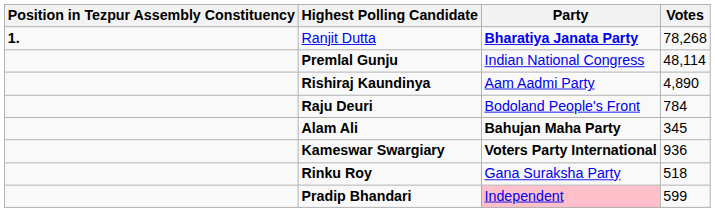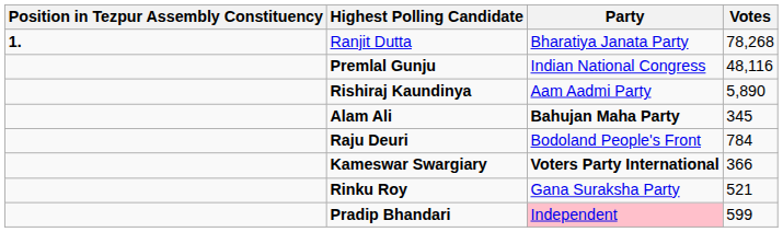 <table class="wikitable sortable">
 <tr>
 <th>Position in Tezpur Assembly Constituency</th>
 <th>Highest Polling Candidate</th>
 <th>Party</th>
 <th>Votes</th>
 </tr>
 <tr>
 <td><strong>1.</strong></td>
 <td><a href='#'>Ranjit Dutta</a></td>
-<td><strong><a href='#'>Bharatiya Janata Party</a></strong></td>
+<td><a href='#'>Bharatiya Janata Party</a></td>
 <td>78,268</td>
 </tr>
 <tr>
 <td></td>
 <td><strong>Premlal Gunju</strong></td>
 <td><a href='#'>Indian National Congress</a></td>
-<td>48,114</td>
+<td>48,116</td>
 </tr>
 <tr>
 <td></td>
 <td><strong>Rishiraj Kaundinya</strong></td>
 <td><a href='#'>Aam Aadmi Party</a></td>
-<td>4,890</td>
+<td>5,890</td>
+</tr>
+<tr>
+<td></td>
+<td><strong>Alam Ali</strong></td>
+<td><strong>Bahujan Maha Party</strong></td>
+<td>345</td>
 </tr>
 <tr>
 <td></td>
 <td><strong>Raju Deuri</strong></td>
 <td><a href='#'>Bodoland People's Front</a></td>
 <td>784</td>
 </tr>
 <tr>
 <td></td>
-<td><strong>Alam Ali</strong></td>
-<td><strong>Bahujan Maha Party</strong></td>
-<td>345</td>
-</tr>
-<tr>
-<td></td>
 <td><strong>Kameswar Swargiary</strong></td>
 <td><strong>Voters Party International</strong></td>
-<td>936</td>
+<td>366</td>
 </tr>
 <tr>
 <td></td>
 <td><strong>Rinku Roy</strong></td>
 <td><a href='#'>Gana Suraksha Party</a></td>
-<td>518</td>
+<td>521</td>
 </tr>
 <tr>
 <td></td>
 <td><strong>Pradip Bhandari</strong></td>
 <td style="background: pink;"><a href='#'>Independent</a></td>
 <td>599</td>
 </tr>
 </table>
